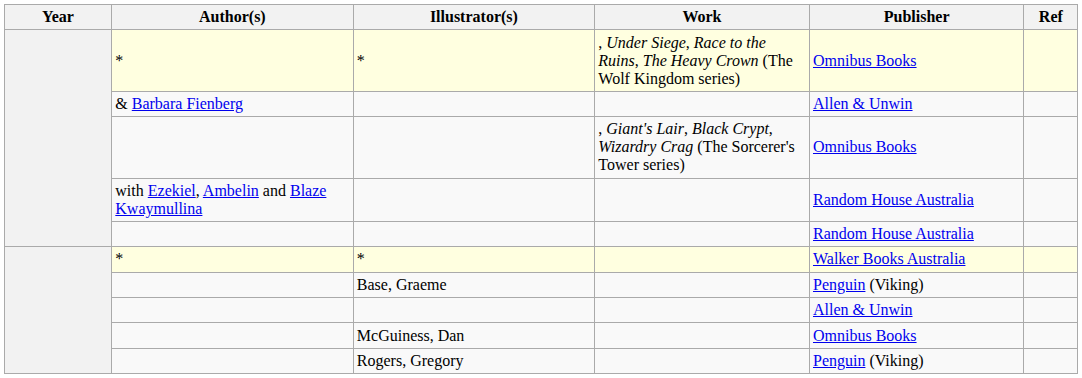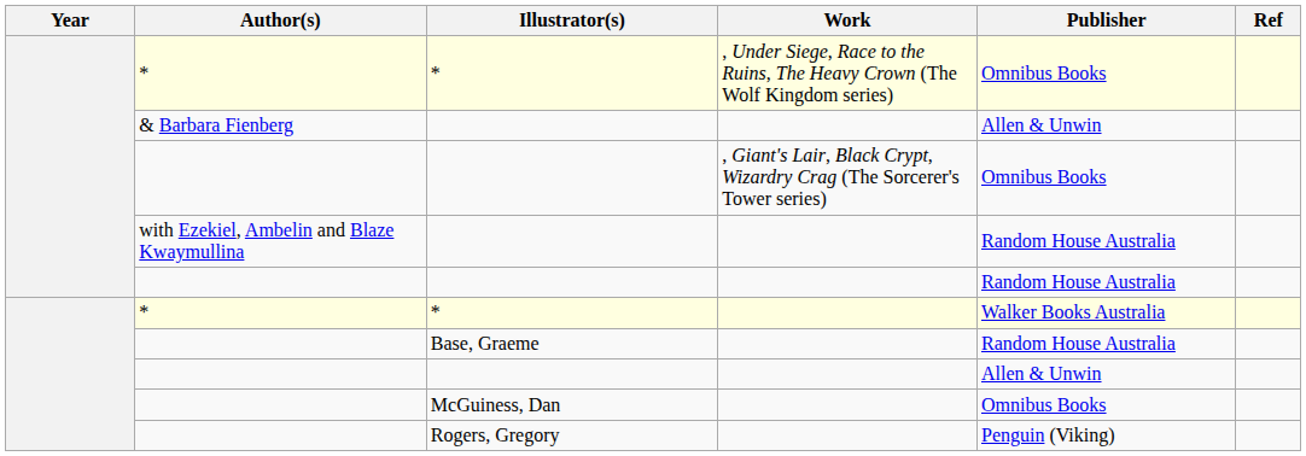 <table class="sortable wikitable" width="85%" style="margin: 1em auto 1em auto">
 <tr>
 <th width="10%">Year</th>
 <th width="22.5%">Author(s)</th>
 <th width="22.5%">Illustrator(s)</th>
 <th width="20%">Work</th>
 <th width="20%">Publisher</th>
 <th width="5%" class="unsortable">Ref</th>
 </tr>
 <tr style="background:lightyellow;">
 <th rowspan="5" align="center"></th>
 <td>*</td>
 <td>*</td>
 <td><em></em>, <em>Under Siege</em>, <em>Race to the Ruins</em>, <em>The Heavy Crown</em> (The Wolf Kingdom series)</td>
 <td><a href='#'>Omnibus Books</a></td>
 <td></td>
 </tr>
 <tr>
 <td> & <a href='#'>Barbara Fienberg</a></td>
 <td></td>
 <td><em></em></td>
 <td><a href='#'>Allen & Unwin</a></td>
 <td></td>
 </tr>
 <tr>
 <td></td>
 <td></td>
 <td><em></em>, <em>Giant's Lair</em>, <em>Black Crypt</em>, <em>Wizardry Crag</em> (The Sorcerer's Tower series)</td>
 <td><a href='#'>Omnibus Books</a></td>
 <td></td>
 </tr>
 <tr>
 <td> with <a href='#'>Ezekiel</a>, <a href='#'>Ambelin</a> and <a href='#'>Blaze Kwaymullina</a></td>
 <td></td>
 <td><em></em></td>
 <td><a href='#'>Random House Australia</a></td>
 <td></td>
 </tr>
 <tr>
 <td></td>
 <td></td>
 <td><em></em></td>
 <td><a href='#'>Random House Australia</a></td>
 <td></td>
 </tr>
 <tr>
 </tr>
 <tr style="background:lightyellow;">
 <th rowspan="5" align="center"></th>
 <td>*</td>
 <td>*</td>
 <td><em></em></td>
 <td><a href='#'>Walker Books Australia</a></td>
 <td></td>
 </tr>
 <tr>
 <td></td>
 <td><span>Base, Graeme</span></td>
 <td><em></em></td>
-<td><a href='#'>Penguin</a> (Viking)</td>
+<td><a href='#'>Random House Australia</a></td>
 <td></td>
 </tr>
 <tr>
 <td></td>
 <td></td>
 <td><em></em></td>
 <td><a href='#'>Allen & Unwin</a></td>
 <td></td>
 </tr>
 <tr>
 <td></td>
 <td><span>McGuiness, Dan</span></td>
 <td><em></em></td>
 <td><a href='#'>Omnibus Books</a></td>
 <td></td>
 </tr>
 <tr>
 <td></td>
 <td><span>Rogers, Gregory</span></td>
 <td><em></em></td>
 <td><a href='#'>Penguin</a> (Viking)</td>
 <td></td>
 </tr>
 </table>
